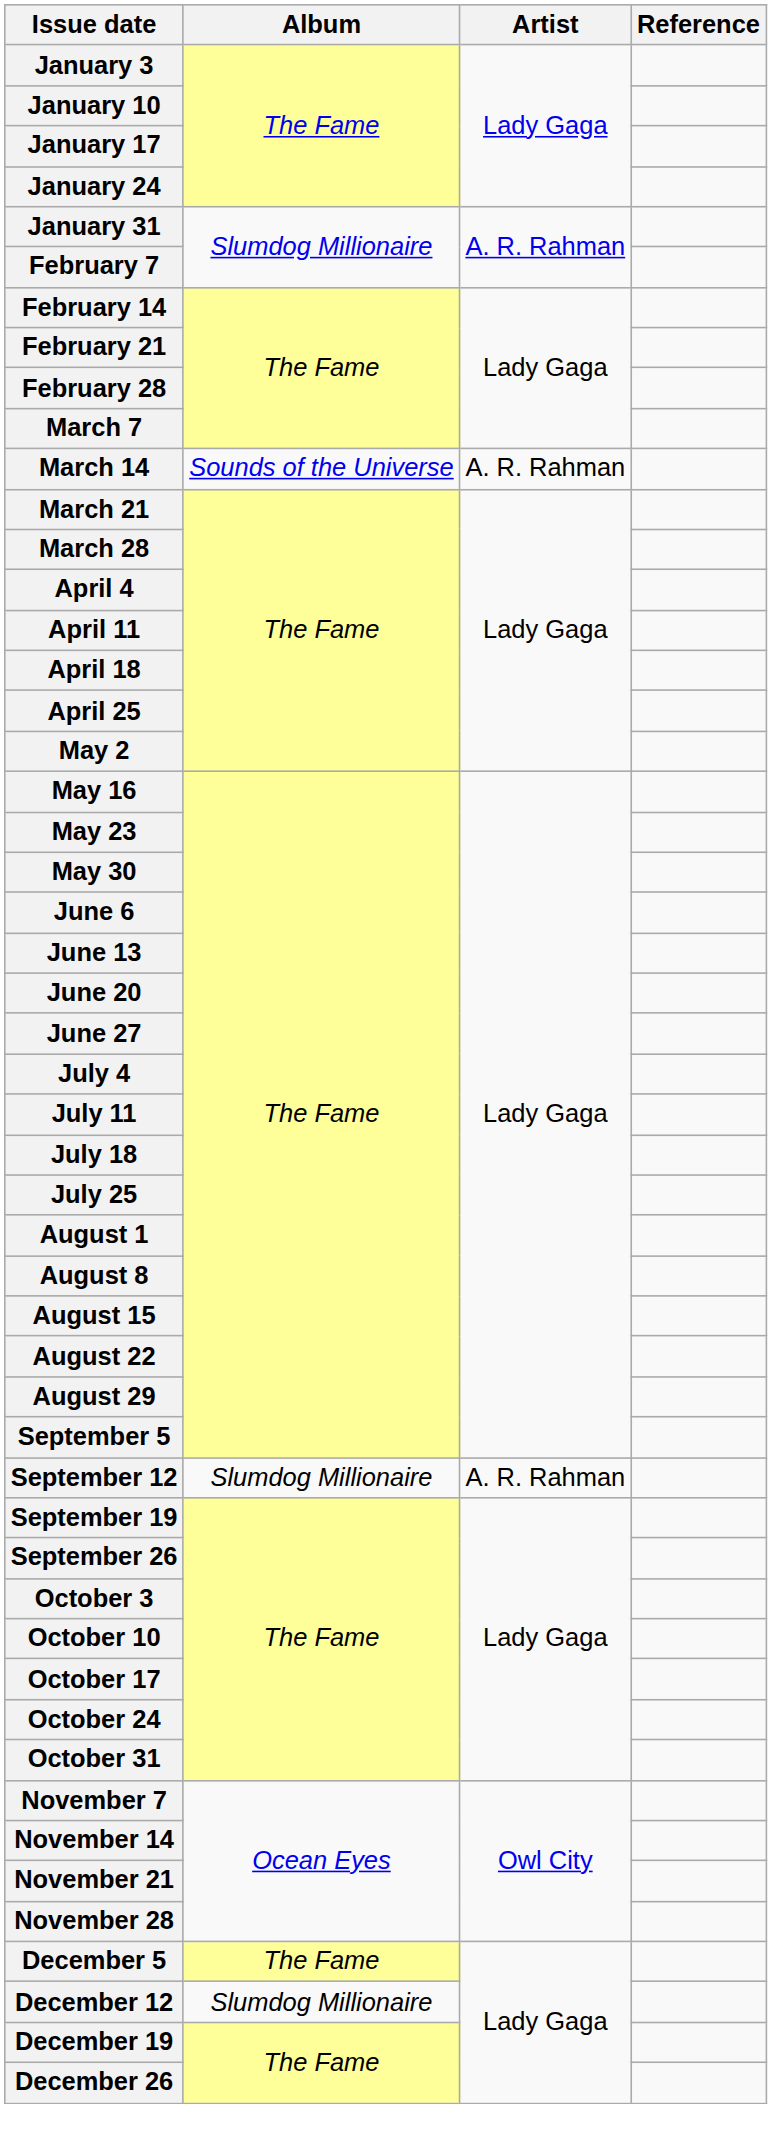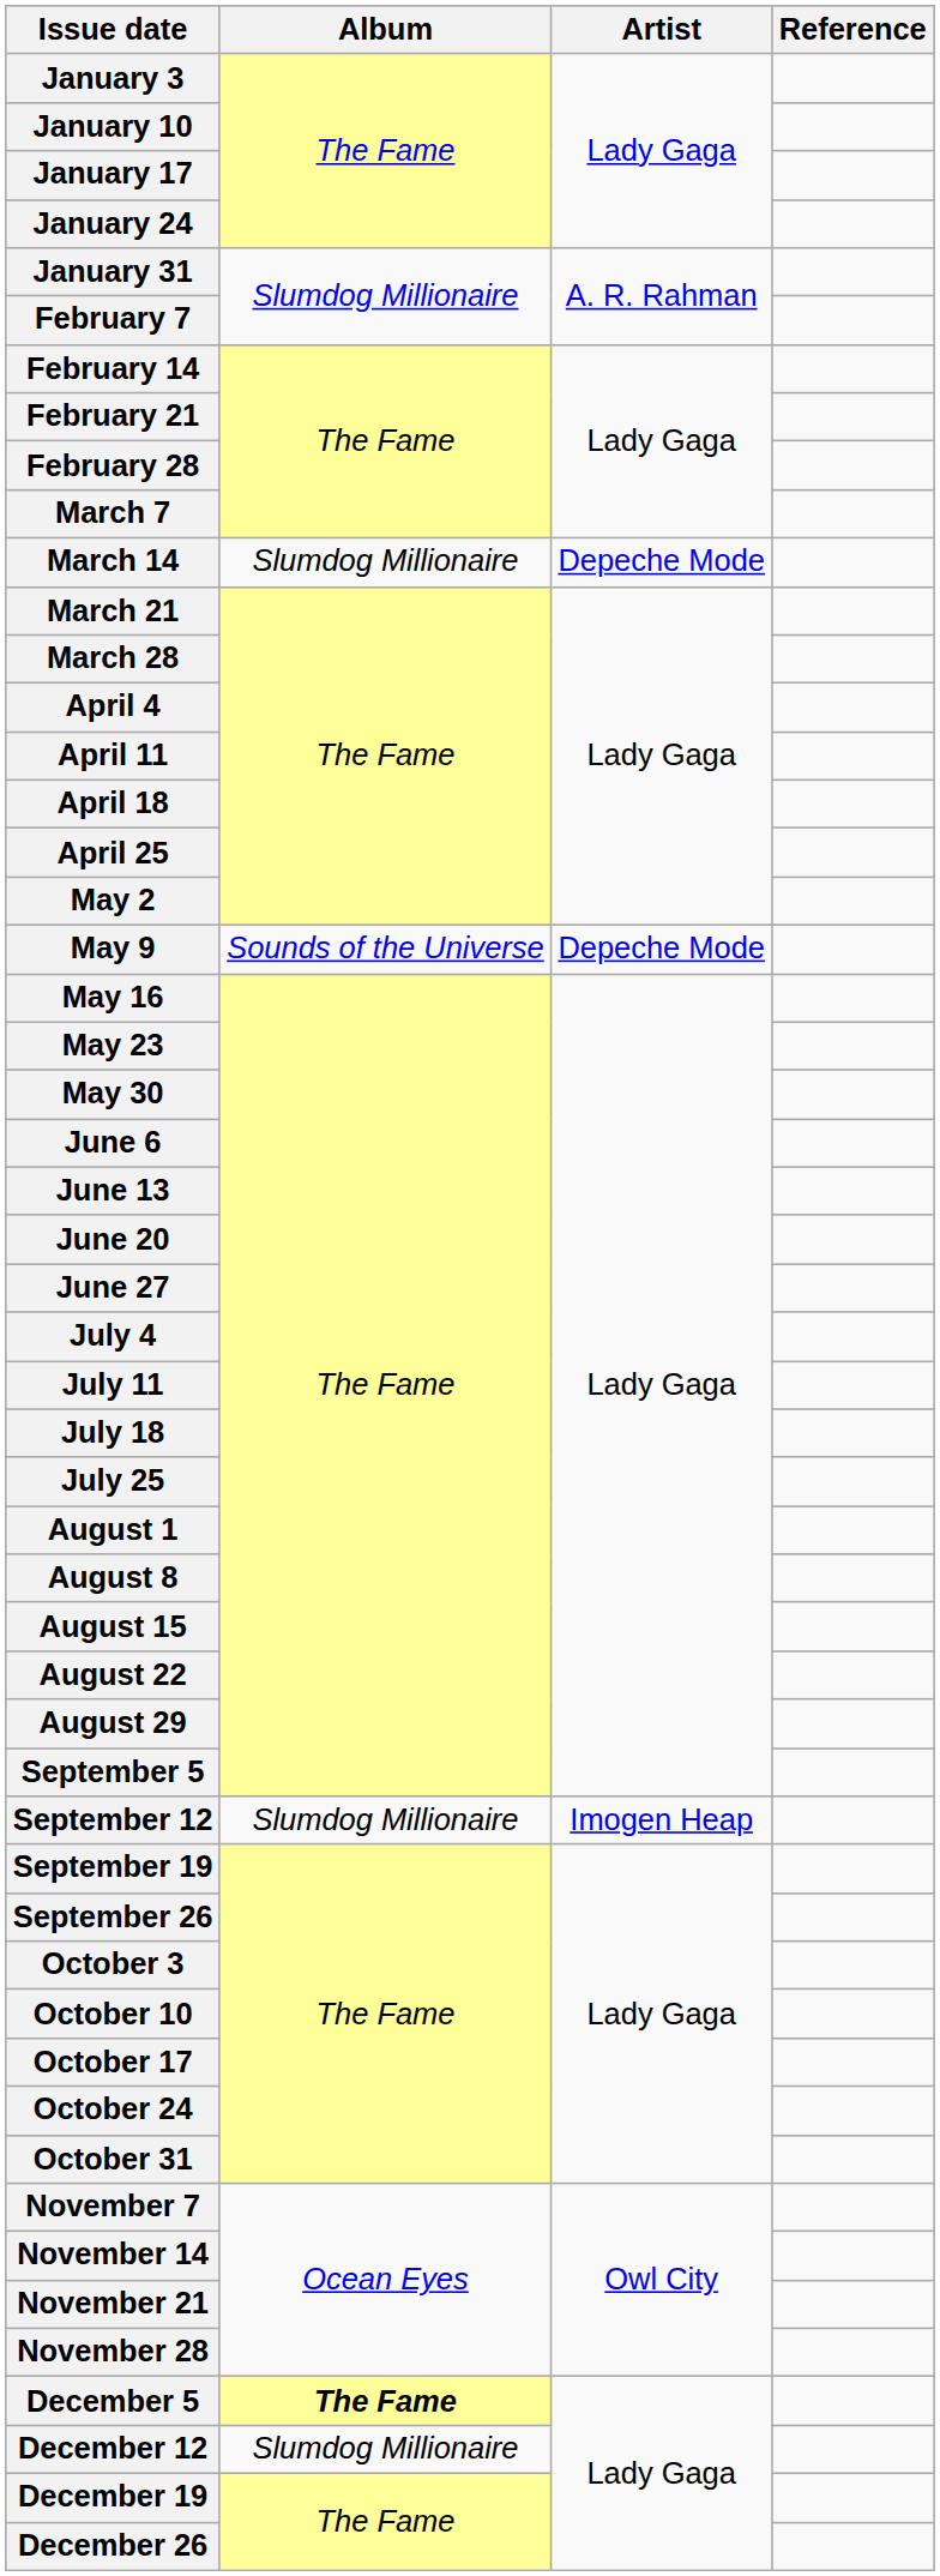 <table class="wikitable plainrowheaders" style="text-align:center">
 <tr>
 <th scope="col">Issue date</th>
 <th scope="col">Album</th>
 <th scope="col">Artist</th>
 <th scope="col">Reference</th>
 </tr>
 <tr>
 <th scope="row">January 3</th>
 <td bgcolor=#FFFF99 rowspan="4"><em><a href='#'>The Fame</a></em> </td>
 <td rowspan="4"><a href='#'>Lady Gaga</a></td>
 <td></td>
 </tr>
 <tr>
 <th scope="row">January 10</th>
 <td></td>
 </tr>
 <tr>
 <th scope="row">January 17</th>
 <td></td>
 </tr>
 <tr>
 <th scope="row">January 24</th>
 <td></td>
 </tr>
 <tr>
 <th scope="row">January 31</th>
 <td rowspan="2"><em><a href='#'>Slumdog Millionaire</a></em></td>
 <td rowspan="2"><a href='#'>A. R. Rahman</a></td>
 <td></td>
 </tr>
 <tr>
 <th scope="row">February 7</th>
 <td></td>
 </tr>
 <tr>
 <th scope="row">February 14</th>
 <td bgcolor=#FFFF99 rowspan="4"><em>The Fame</em> </td>
 <td rowspan="4">Lady Gaga</td>
 <td></td>
 </tr>
 <tr>
 <th scope="row">February 21</th>
 <td></td>
 </tr>
 <tr>
 <th scope="row">February 28</th>
 <td></td>
 </tr>
 <tr>
 <th scope="row">March 7</th>
 <td></td>
 </tr>
 <tr>
 <th scope="row">March 14</th>
-<td><em><a href='#'>Sounds of the Universe</a></em></td>
-<td>A. R. Rahman</td>
+<td><em>Slumdog Millionaire</em></td>
+<td><a href='#'>Depeche Mode</a></td>
 <td></td>
 </tr>
 <tr>
 <th scope="row">March 21</th>
 <td bgcolor=#FFFF99 rowspan="7"><em>The Fame</em> </td>
 <td rowspan="7">Lady Gaga</td>
 <td></td>
 </tr>
 <tr>
 <th scope="row">March 28</th>
 <td></td>
 </tr>
 <tr>
 <th scope="row">April 4</th>
 <td></td>
 </tr>
 <tr>
 <th scope="row">April 11</th>
 <td></td>
 </tr>
 <tr>
 <th scope="row">April 18</th>
 <td></td>
 </tr>
 <tr>
 <th scope="row">April 25</th>
 <td></td>
 </tr>
 <tr>
 <th scope="row">May 2</th>
+<td></td>
+</tr>
+<tr>
+<th scope="row">May 9</th>
+<td><em><a href='#'>Sounds of the Universe</a></em></td>
+<td><a href='#'>Depeche Mode</a></td>
 <td></td>
 </tr>
 <tr>
 <th scope="row">May 16</th>
 <td bgcolor=#FFFF99 rowspan="17"><em>The Fame</em> </td>
 <td rowspan="17">Lady Gaga</td>
 <td></td>
 </tr>
 <tr>
 <th scope="row">May 23</th>
 <td></td>
 </tr>
 <tr>
 <th scope="row">May 30</th>
 <td></td>
 </tr>
 <tr>
 <th scope="row">June 6</th>
 <td></td>
 </tr>
 <tr>
 <th scope="row">June 13</th>
 <td></td>
 </tr>
 <tr>
 <th scope="row">June 20</th>
 <td></td>
 </tr>
 <tr>
 <th scope="row">June 27</th>
 <td></td>
 </tr>
 <tr>
 <th scope="row">July 4</th>
 <td></td>
 </tr>
 <tr>
 <th scope="row">July 11</th>
 <td></td>
 </tr>
 <tr>
 <th scope="row">July 18</th>
 <td></td>
 </tr>
 <tr>
 <th scope="row">July 25</th>
 <td></td>
 </tr>
 <tr>
 <th scope="row">August 1</th>
 <td></td>
 </tr>
 <tr>
 <th scope="row">August 8</th>
 <td></td>
 </tr>
 <tr>
 <th scope="row">August 15</th>
 <td></td>
 </tr>
 <tr>
 <th scope="row">August 22</th>
 <td></td>
 </tr>
 <tr>
 <th scope="row">August 29</th>
 <td></td>
 </tr>
 <tr>
 <th scope="row">September 5</th>
 <td></td>
 </tr>
 <tr>
 <th scope="row">September 12</th>
 <td><em>Slumdog Millionaire</em></td>
-<td>A. R. Rahman</td>
+<td><a href='#'>Imogen Heap</a></td>
 <td></td>
 </tr>
 <tr>
 <th scope="row">September 19</th>
 <td bgcolor=#FFFF99 rowspan="7"><em>The Fame</em> </td>
 <td rowspan="7">Lady Gaga</td>
 <td></td>
 </tr>
 <tr>
 <th scope="row">September 26</th>
 <td></td>
 </tr>
 <tr>
 <th scope="row">October 3</th>
 <td></td>
 </tr>
 <tr>
 <th scope="row">October 10</th>
 <td></td>
 </tr>
 <tr>
 <th scope="row">October 17</th>
 <td></td>
 </tr>
 <tr>
 <th scope="row">October 24</th>
 <td></td>
 </tr>
 <tr>
 <th scope="row">October 31</th>
 <td></td>
 </tr>
 <tr>
 <th scope="row">November 7</th>
 <td rowspan="4"><em><a href='#'>Ocean Eyes</a></em></td>
 <td rowspan="4"><a href='#'>Owl City</a></td>
 <td></td>
 </tr>
 <tr>
 <th scope="row">November 14</th>
 <td></td>
 </tr>
 <tr>
 <th scope="row">November 21</th>
 <td></td>
 </tr>
 <tr>
 <th scope="row">November 28</th>
 <td></td>
 </tr>
 <tr>
 <th scope="row">December 5</th>
-<td bgcolor=#FFFF99><em>The Fame</em> </td>
+<td bgcolor=#FFFF99><strong><em>The Fame</em> </strong></td>
 <td rowspan="4">Lady Gaga</td>
 <td></td>
 </tr>
 <tr>
 <th scope="row">December 12</th>
 <td><em>Slumdog Millionaire</em></td>
 <td></td>
 </tr>
 <tr>
 <th scope="row">December 19</th>
 <td bgcolor=#FFFF99 rowspan="2"><em>The Fame</em> </td>
 <td></td>
 </tr>
 <tr>
 <th scope="row">December 26</th>
 <td></td>
 </tr>
 </table>
